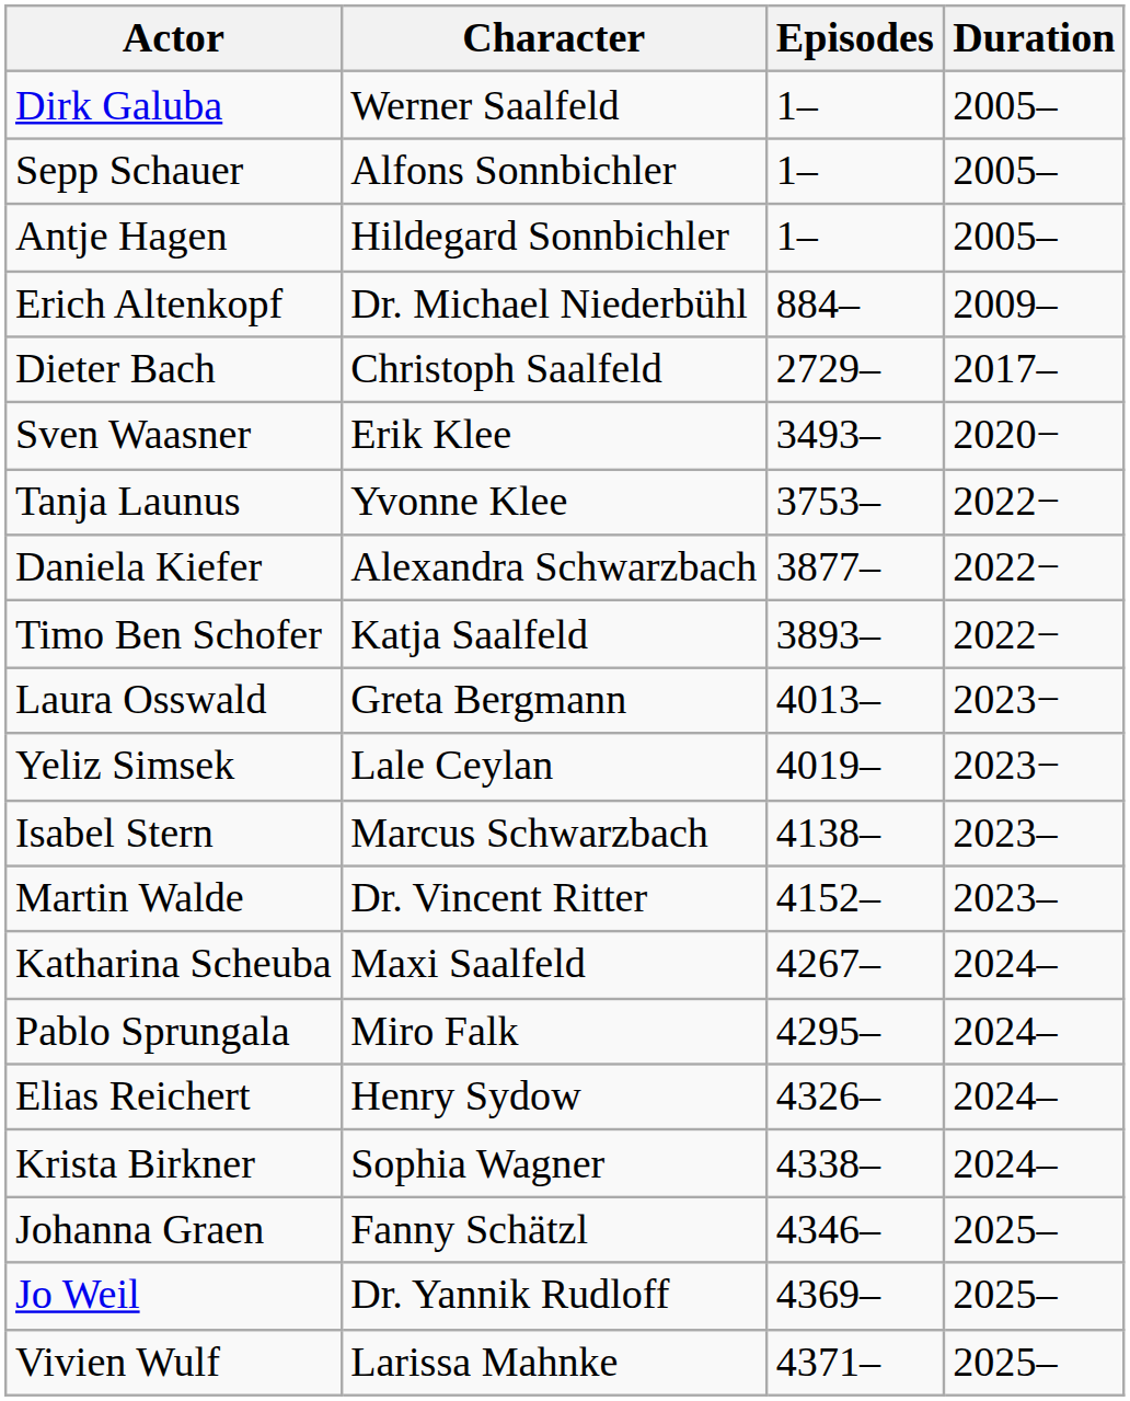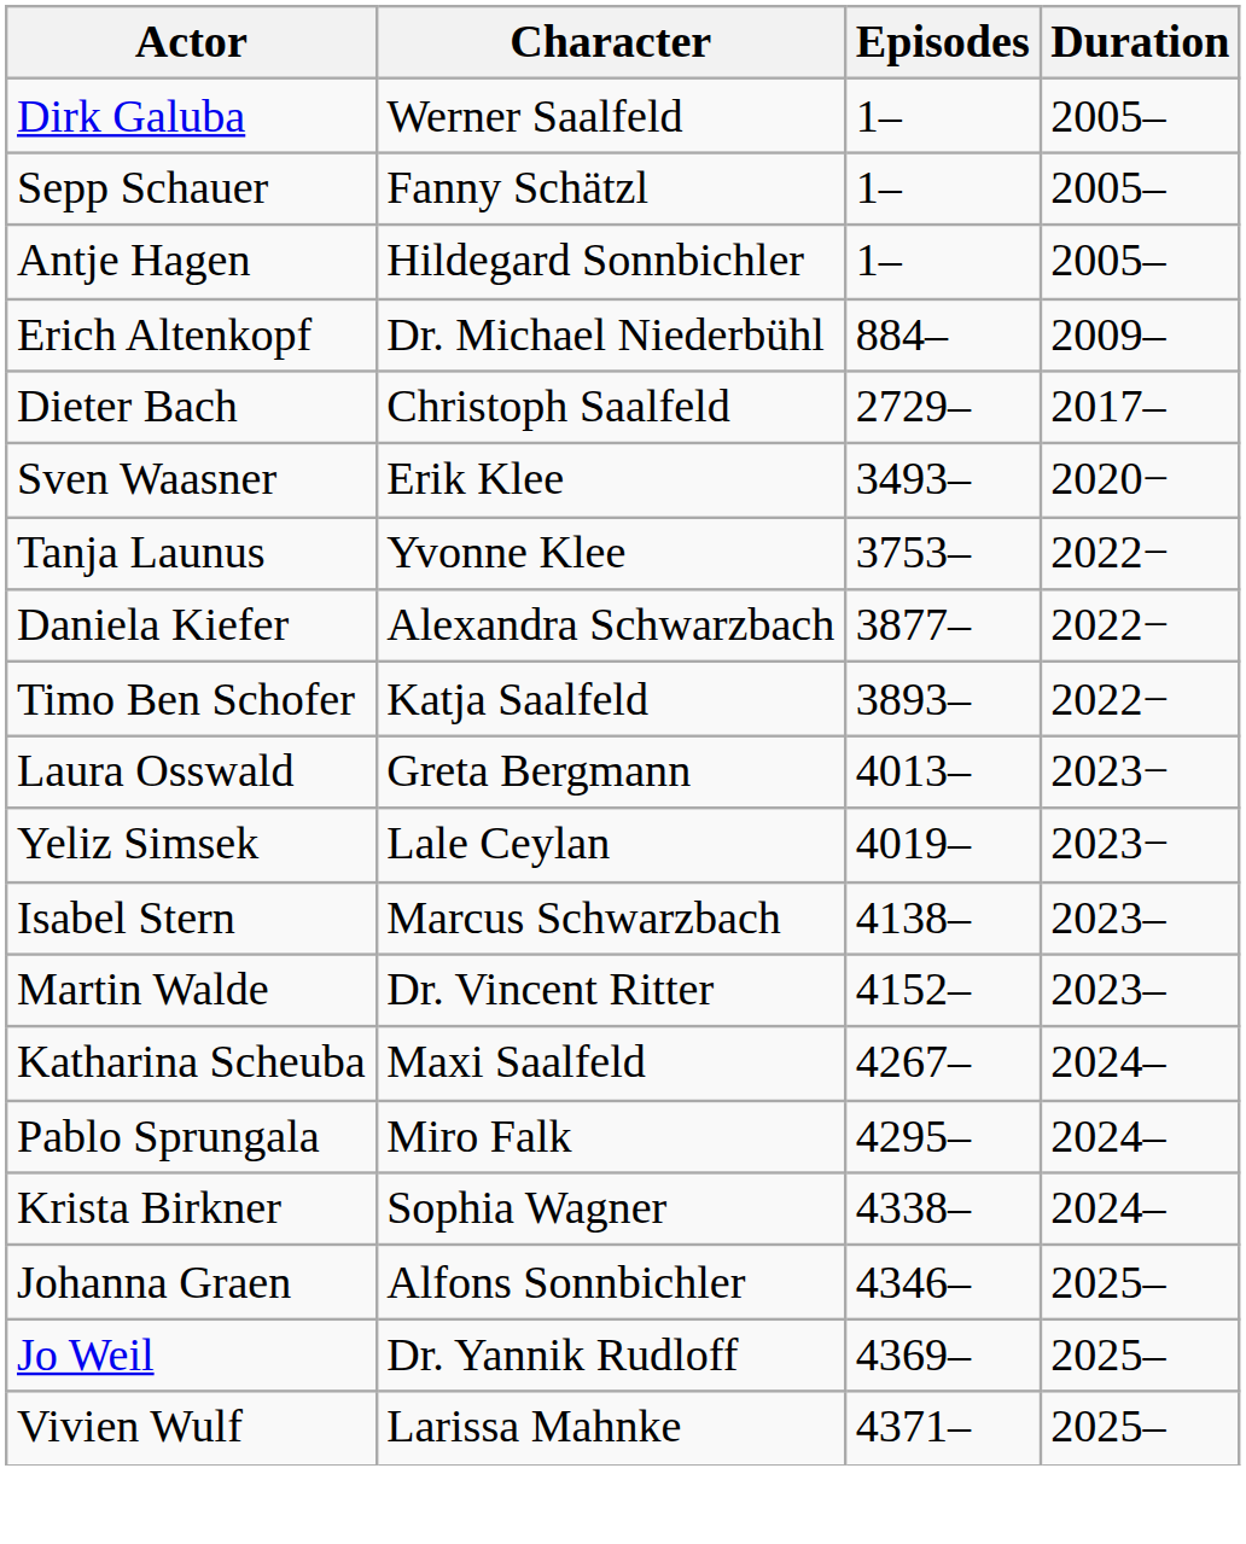 <table class="wikitable sortable">
 <tr>
 <th>Actor</th>
 <th>Character</th>
 <th>Episodes</th>
 <th>Duration</th>
 </tr>
 <tr>
 <td><a href='#'>Dirk Galuba</a></td>
 <td>Werner Saalfeld</td>
 <td>1–</td>
 <td>2005–</td>
 </tr>
 <tr>
 <td>Sepp Schauer</td>
-<td>Alfons Sonnbichler</td>
+<td>Fanny Schätzl</td>
 <td>1–</td>
 <td>2005–</td>
 </tr>
 <tr>
 <td>Antje Hagen</td>
 <td>Hildegard Sonnbichler</td>
 <td>1–</td>
 <td>2005–</td>
 </tr>
 <tr>
 <td>Erich Altenkopf</td>
 <td>Dr. Michael Niederbühl</td>
 <td>884–</td>
 <td>2009–</td>
 </tr>
 <tr>
 <td>Dieter Bach</td>
 <td>Christoph Saalfeld</td>
 <td>2729–</td>
 <td>2017–</td>
 </tr>
 <tr>
 <td>Sven Waasner</td>
 <td>Erik Klee</td>
 <td>3493–</td>
 <td>2020−</td>
 </tr>
 <tr>
 <td>Tanja Launus</td>
 <td>Yvonne Klee</td>
 <td>3753–</td>
 <td>2022−</td>
 </tr>
 <tr>
 <td>Daniela Kiefer</td>
 <td>Alexandra Schwarzbach</td>
 <td>3877–</td>
 <td>2022−</td>
 </tr>
 <tr>
 <td>Timo Ben Schofer</td>
 <td>Katja Saalfeld</td>
 <td>3893–</td>
 <td>2022−</td>
 </tr>
 <tr>
 <td>Laura Osswald</td>
 <td>Greta Bergmann</td>
 <td>4013–</td>
 <td>2023−</td>
 </tr>
 <tr>
 <td>Yeliz Simsek</td>
 <td>Lale Ceylan</td>
 <td>4019–</td>
 <td>2023−</td>
 </tr>
 <tr>
 <td>Isabel Stern</td>
 <td>Marcus Schwarzbach</td>
 <td>4138–</td>
 <td>2023–</td>
 </tr>
 <tr>
 <td>Martin Walde</td>
 <td>Dr. Vincent Ritter</td>
 <td>4152–</td>
 <td>2023–</td>
 </tr>
 <tr>
 <td>Katharina Scheuba</td>
 <td>Maxi Saalfeld</td>
 <td>4267–</td>
 <td>2024–</td>
 </tr>
 <tr>
 <td>Pablo Sprungala</td>
 <td>Miro Falk</td>
 <td>4295–</td>
 <td>2024–</td>
 </tr>
 <tr>
-<td>Elias Reichert</td>
-<td>Henry Sydow</td>
-<td>4326–</td>
-<td>2024–</td>
-</tr>
-<tr>
 <td>Krista Birkner</td>
 <td>Sophia Wagner</td>
 <td>4338–</td>
 <td>2024–</td>
 </tr>
 <tr>
 <td>Johanna Graen</td>
-<td>Fanny Schätzl</td>
+<td>Alfons Sonnbichler</td>
 <td>4346–</td>
 <td>2025–</td>
 </tr>
 <tr>
 <td><a href='#'>Jo Weil</a></td>
 <td>Dr. Yannik Rudloff</td>
 <td>4369–</td>
 <td>2025–</td>
 </tr>
 <tr>
 <td>Vivien Wulf</td>
 <td>Larissa Mahnke</td>
 <td>4371–</td>
 <td>2025–</td>
 </tr>
 </table>
